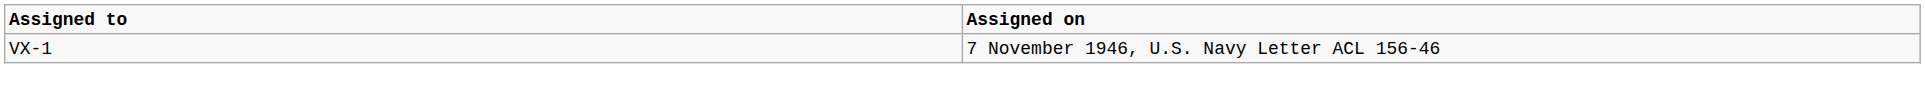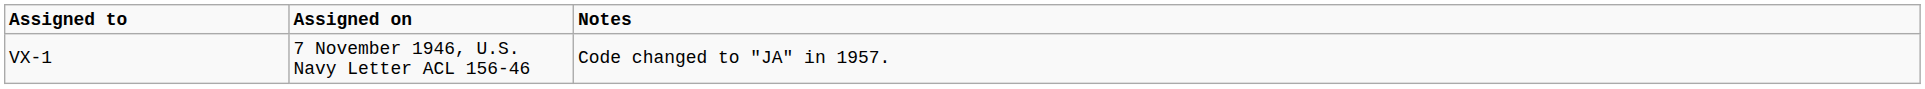 <table class="wikitable" style="width: 70%;">
 <tr>
 <td style="width: 200px;"><strong>Assigned to</strong></td>
 <td style="width: 200px;"><strong>Assigned on</strong></td>
+<td><strong>Notes</strong></td>
 </tr>
 <tr>
 <td>VX-1</td>
 <td>7 November 1946, U.S. Navy Letter ACL 156-46</td>
+<td>Code changed to "JA" in 1957.</td>
 </tr>
 </table>
